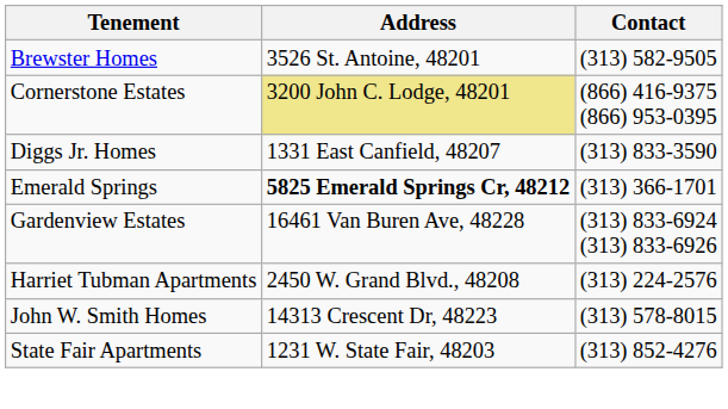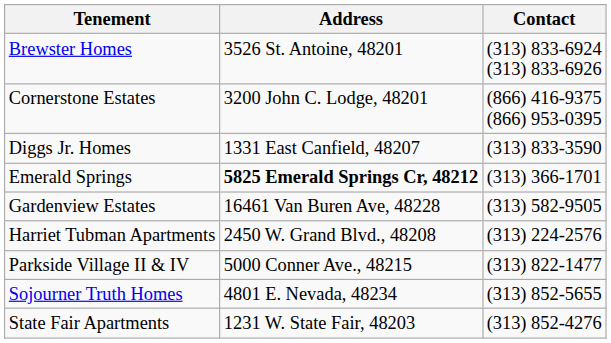 <table class="wikitable">
 <tr>
 <th align="left" valign="top">Tenement</th>
 <th align="left" valign="top">Address</th>
 <th align="left" valign="top">Contact</th>
 </tr>
 <tr>
 <td align="left" valign="top"><a href='#'>Brewster Homes</a></td>
 <td align="left" valign="top">3526 St. Antoine, 48201</td>
-<td align="left" valign="top">(313) 582-9505</td>
+<td align="left" valign="top">(313) 833-6924<br>(313) 833-6926</td>
 </tr>
 <tr>
 <td align="left" valign="top">Cornerstone Estates</td>
-<td align="left" valign="top" style="background: khaki;">3200 John C. Lodge, 48201</td>
+<td align="left" valign="top">3200 John C. Lodge, 48201</td>
 <td align="left" valign="top">(866) 416-9375<br>(866) 953-0395</td>
 </tr>
 <tr>
 <td align="left" valign="top">Diggs Jr. Homes</td>
 <td align="left" valign="top">1331 East Canfield, 48207</td>
 <td align="left" valign="top">(313) 833-3590</td>
 </tr>
 <tr>
 <td align="left" valign="top">Emerald Springs</td>
 <td align="left" valign="top"><strong>5825 Emerald Springs Cr, 48212</strong></td>
 <td align="left" valign="top">(313) 366-1701</td>
 </tr>
 <tr>
 <td align="left" valign="top">Gardenview Estates</td>
 <td align="left" valign="top">16461 Van Buren Ave, 48228</td>
-<td align="left" valign="top">(313) 833-6924<br>(313) 833-6926</td>
+<td align="left" valign="top">(313) 582-9505</td>
 </tr>
 <tr>
 <td align="left" valign="top">Harriet Tubman Apartments</td>
 <td align="left" valign="top">2450 W. Grand Blvd., 48208</td>
 <td align="left" valign="top">(313) 224-2576</td>
 </tr>
 <tr>
-<td align="left" valign="top">John W. Smith Homes</td>
-<td align="left" valign="top">14313 Crescent Dr, 48223</td>
-<td align="left" valign="top">(313) 578-8015</td>
+<td align="left" valign="top">Parkside Village II & IV</td>
+<td align="left" valign="top">5000 Conner Ave., 48215</td>
+<td align="left" valign="top">(313) 822-1477</td>
+</tr>
+<tr>
+<td align="left" valign="top"><a href='#'>Sojourner Truth Homes</a></td>
+<td align="left" valign="top">4801 E. Nevada, 48234</td>
+<td align="left" valign="top">(313) 852-5655</td>
 </tr>
 <tr>
 <td align="left" valign="top">State Fair Apartments</td>
 <td align="left" valign="top">1231 W. State Fair, 48203</td>
 <td align="left" valign="top">(313) 852-4276</td>
 </tr>
 </table>
